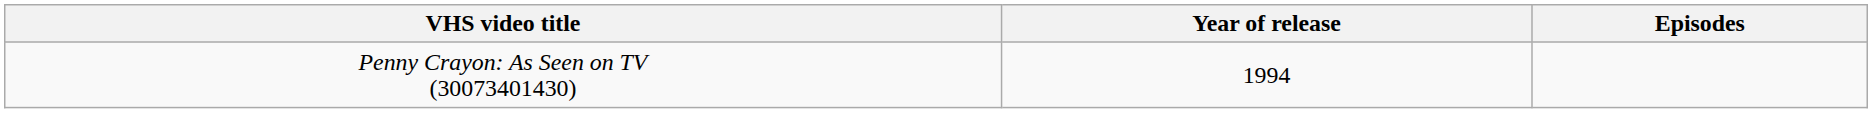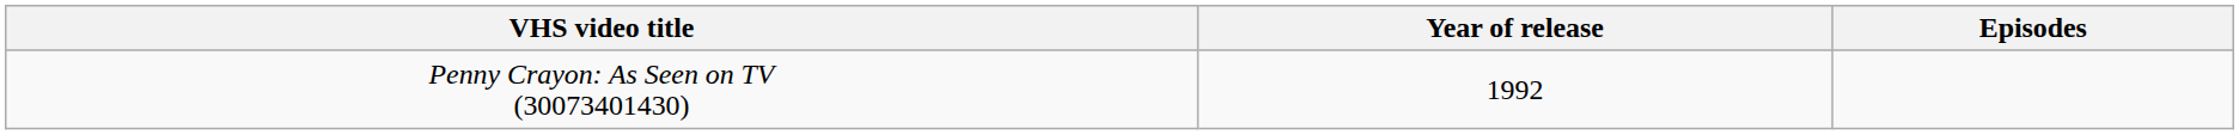 <table class="wikitable" width=99%>
 <tr>
 <th>VHS video title</th>
 <th>Year of release</th>
 <th>Episodes</th>
 </tr>
 <tr>
 <td align="center"><em>Penny Crayon: As Seen on TV</em><br>(30073401430)</td>
-<td align="center">1994</td>
+<td align="center">1992</td>
 <td align="center"></td>
 </tr>
 </table>
